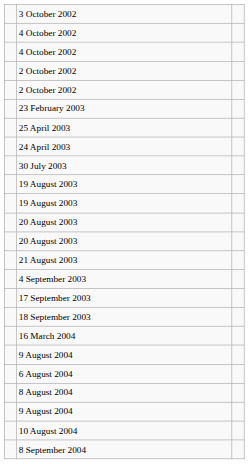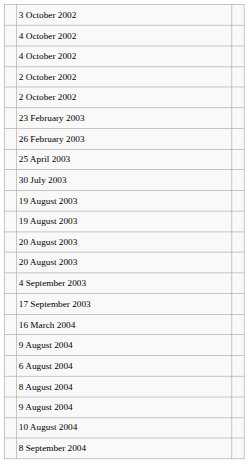 <table class="wikitable" style="font-size: 89%; float: left; width: 26em; margin-right: 1em; height: 700px">
 <tr>
 <td></td>
 <td>3 October 2002</td>
 <td></td>
 </tr>
 <tr>
 <td></td>
 <td>4 October 2002</td>
 <td></td>
 </tr>
 <tr>
 <td></td>
 <td>4 October 2002</td>
 <td></td>
 </tr>
 <tr>
 <td></td>
 <td>2 October 2002</td>
 <td></td>
 </tr>
 <tr>
 <td></td>
 <td>2 October 2002</td>
 <td></td>
 </tr>
 <tr>
 <td></td>
 <td>23 February 2003</td>
 <td></td>
 </tr>
 <tr>
 <td></td>
-<td>25 April 2003</td>
+<td>26 February 2003</td>
 <td></td>
 </tr>
 <tr>
 <td></td>
-<td>24 April 2003</td>
+<td>25 April 2003</td>
 <td></td>
 </tr>
 <tr>
 <td></td>
 <td>30 July 2003</td>
 <td></td>
 </tr>
 <tr>
 <td></td>
 <td>19 August 2003</td>
 <td></td>
 </tr>
 <tr>
 <td></td>
 <td>19 August 2003</td>
 <td></td>
 </tr>
 <tr>
 <td></td>
 <td>20 August 2003</td>
 <td></td>
 </tr>
 <tr>
 <td></td>
 <td>20 August 2003</td>
 <td></td>
 </tr>
 <tr>
 <td></td>
-<td>21 August 2003</td>
-<td></td>
-</tr>
-<tr>
-<td></td>
 <td>4 September 2003</td>
 <td></td>
 </tr>
 <tr>
 <td></td>
 <td>17 September 2003</td>
-<td></td>
-</tr>
-<tr>
-<td></td>
-<td>18 September 2003</td>
 <td></td>
 </tr>
 <tr>
 <td></td>
 <td>16 March 2004</td>
 <td></td>
 </tr>
 <tr>
 <td></td>
 <td>9 August 2004</td>
 <td></td>
 </tr>
 <tr>
 <td></td>
 <td>6 August 2004</td>
 <td></td>
 </tr>
 <tr>
 <td></td>
 <td>8 August 2004</td>
 <td></td>
 </tr>
 <tr>
 <td></td>
 <td>9 August 2004</td>
 <td></td>
 </tr>
 <tr>
 <td></td>
 <td>10 August 2004</td>
 <td></td>
 </tr>
 <tr>
 <td></td>
 <td>8 September 2004</td>
 <td></td>
 </tr>
 </table>
